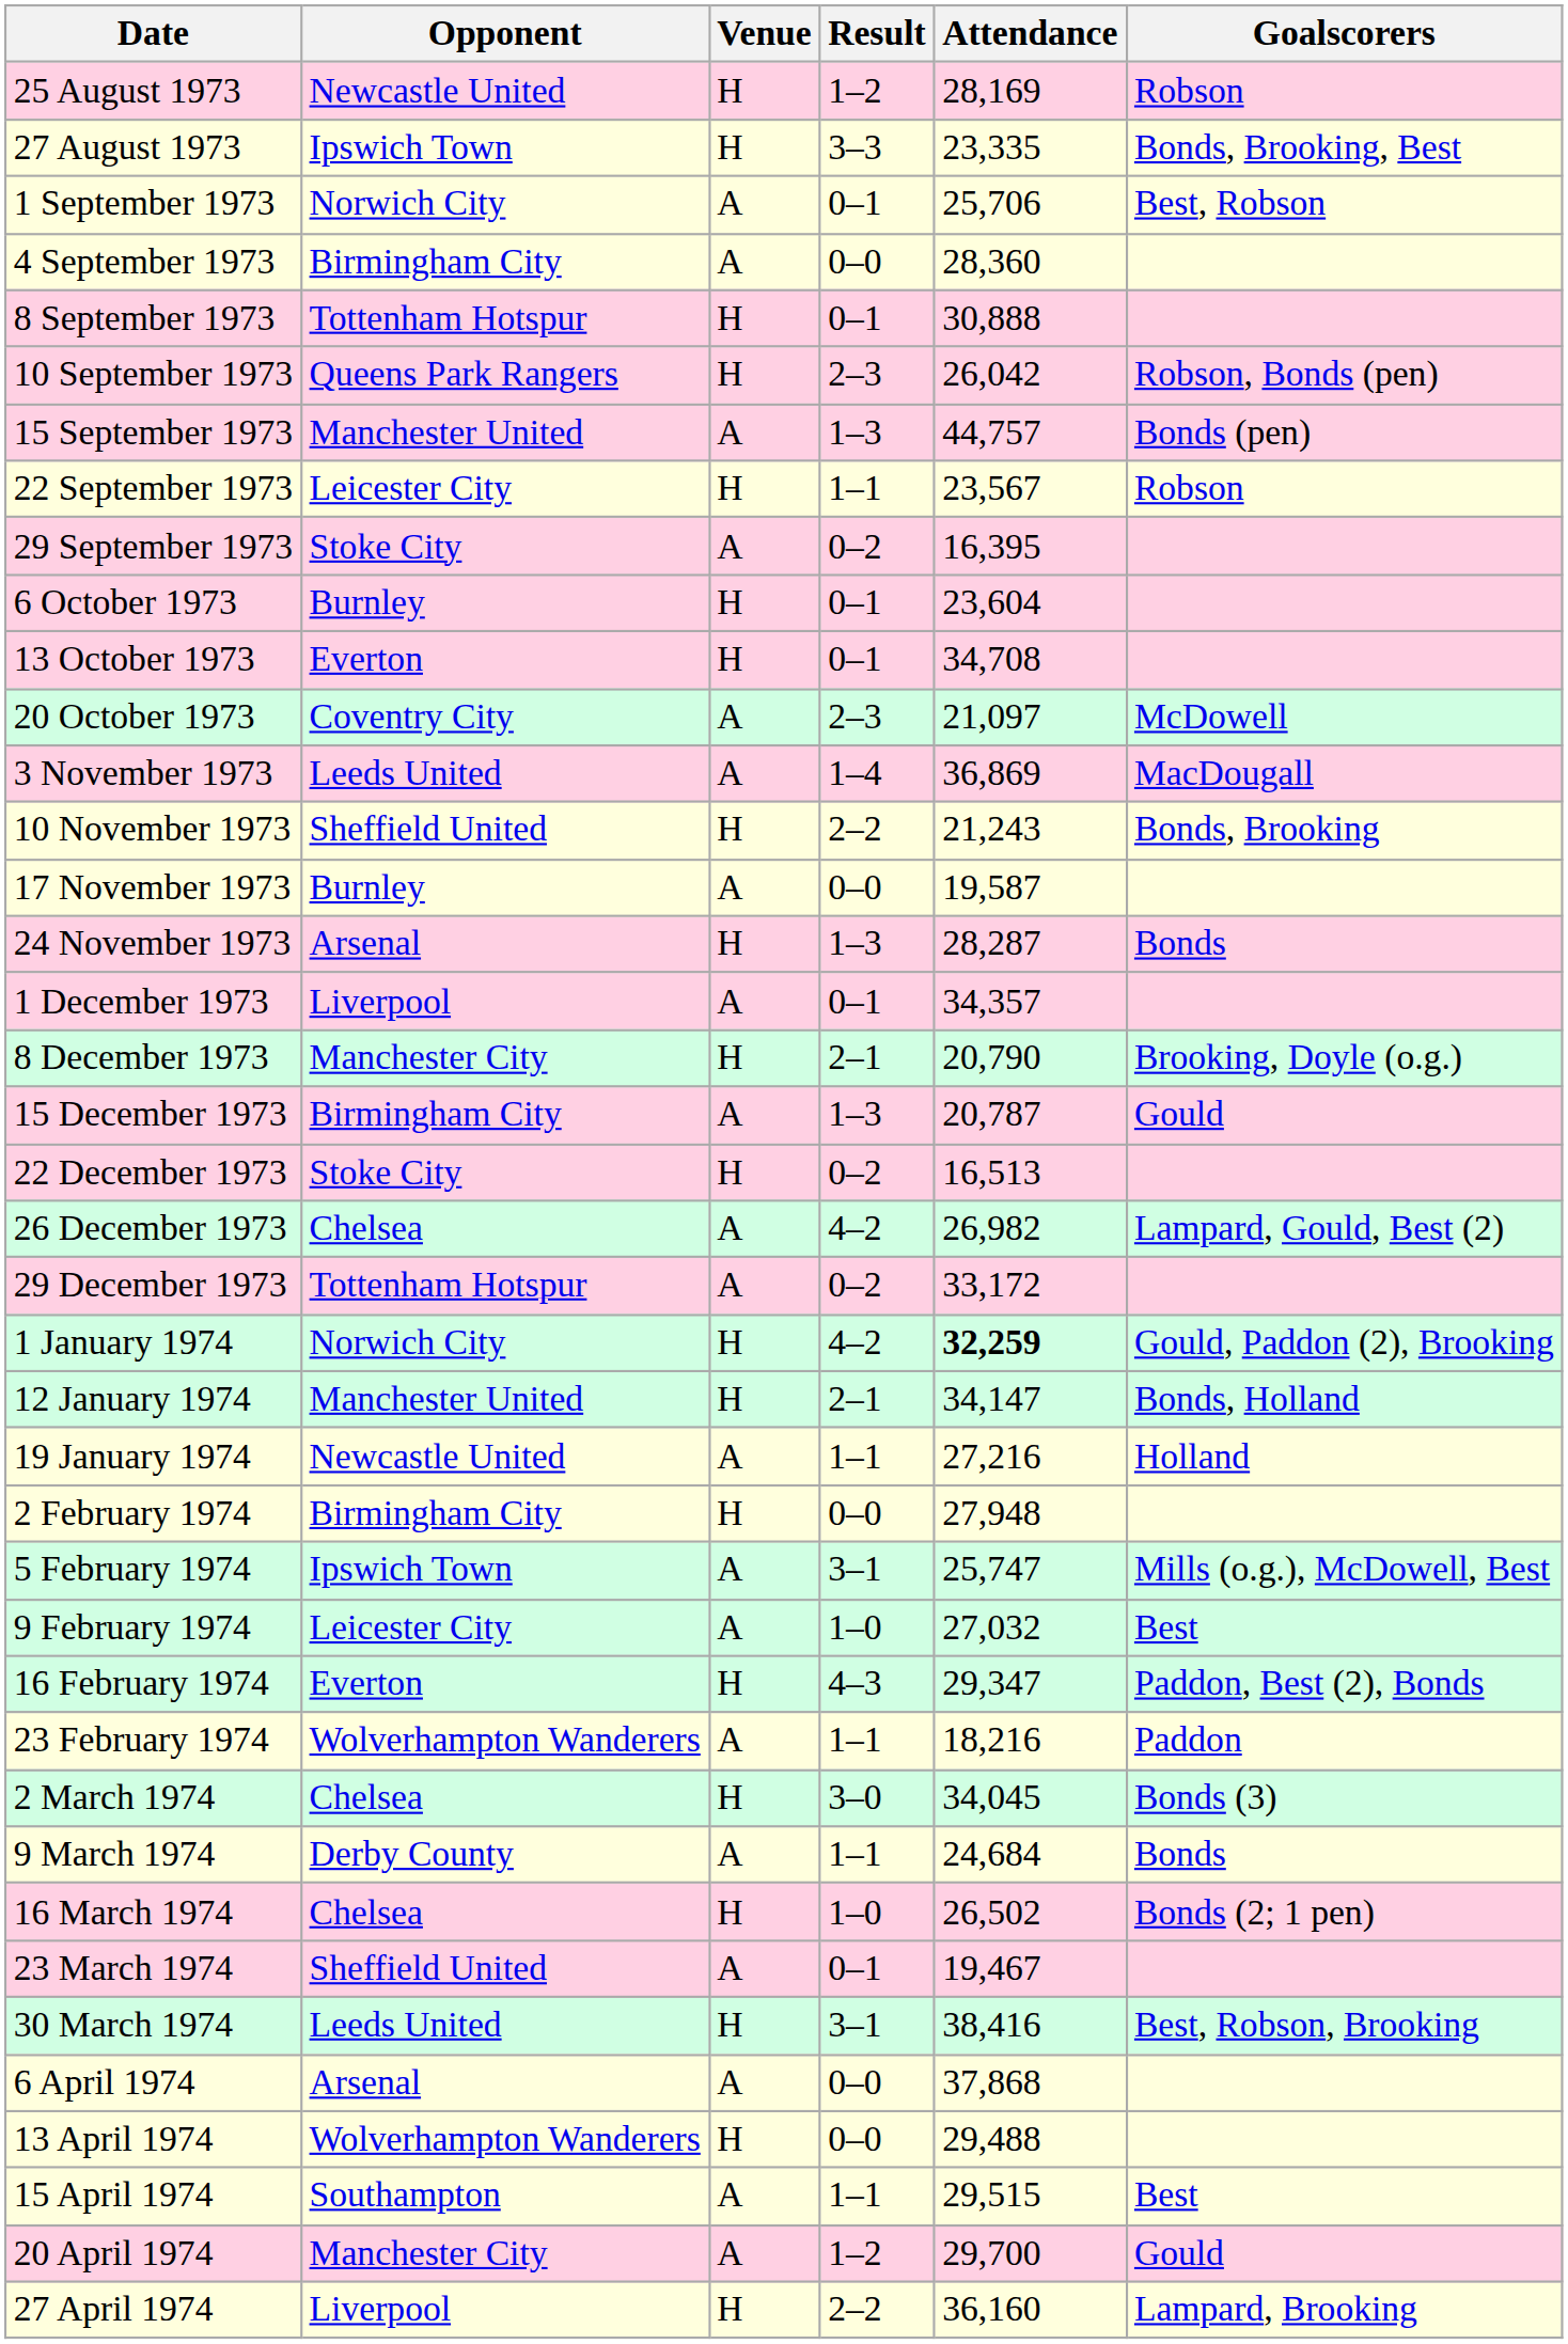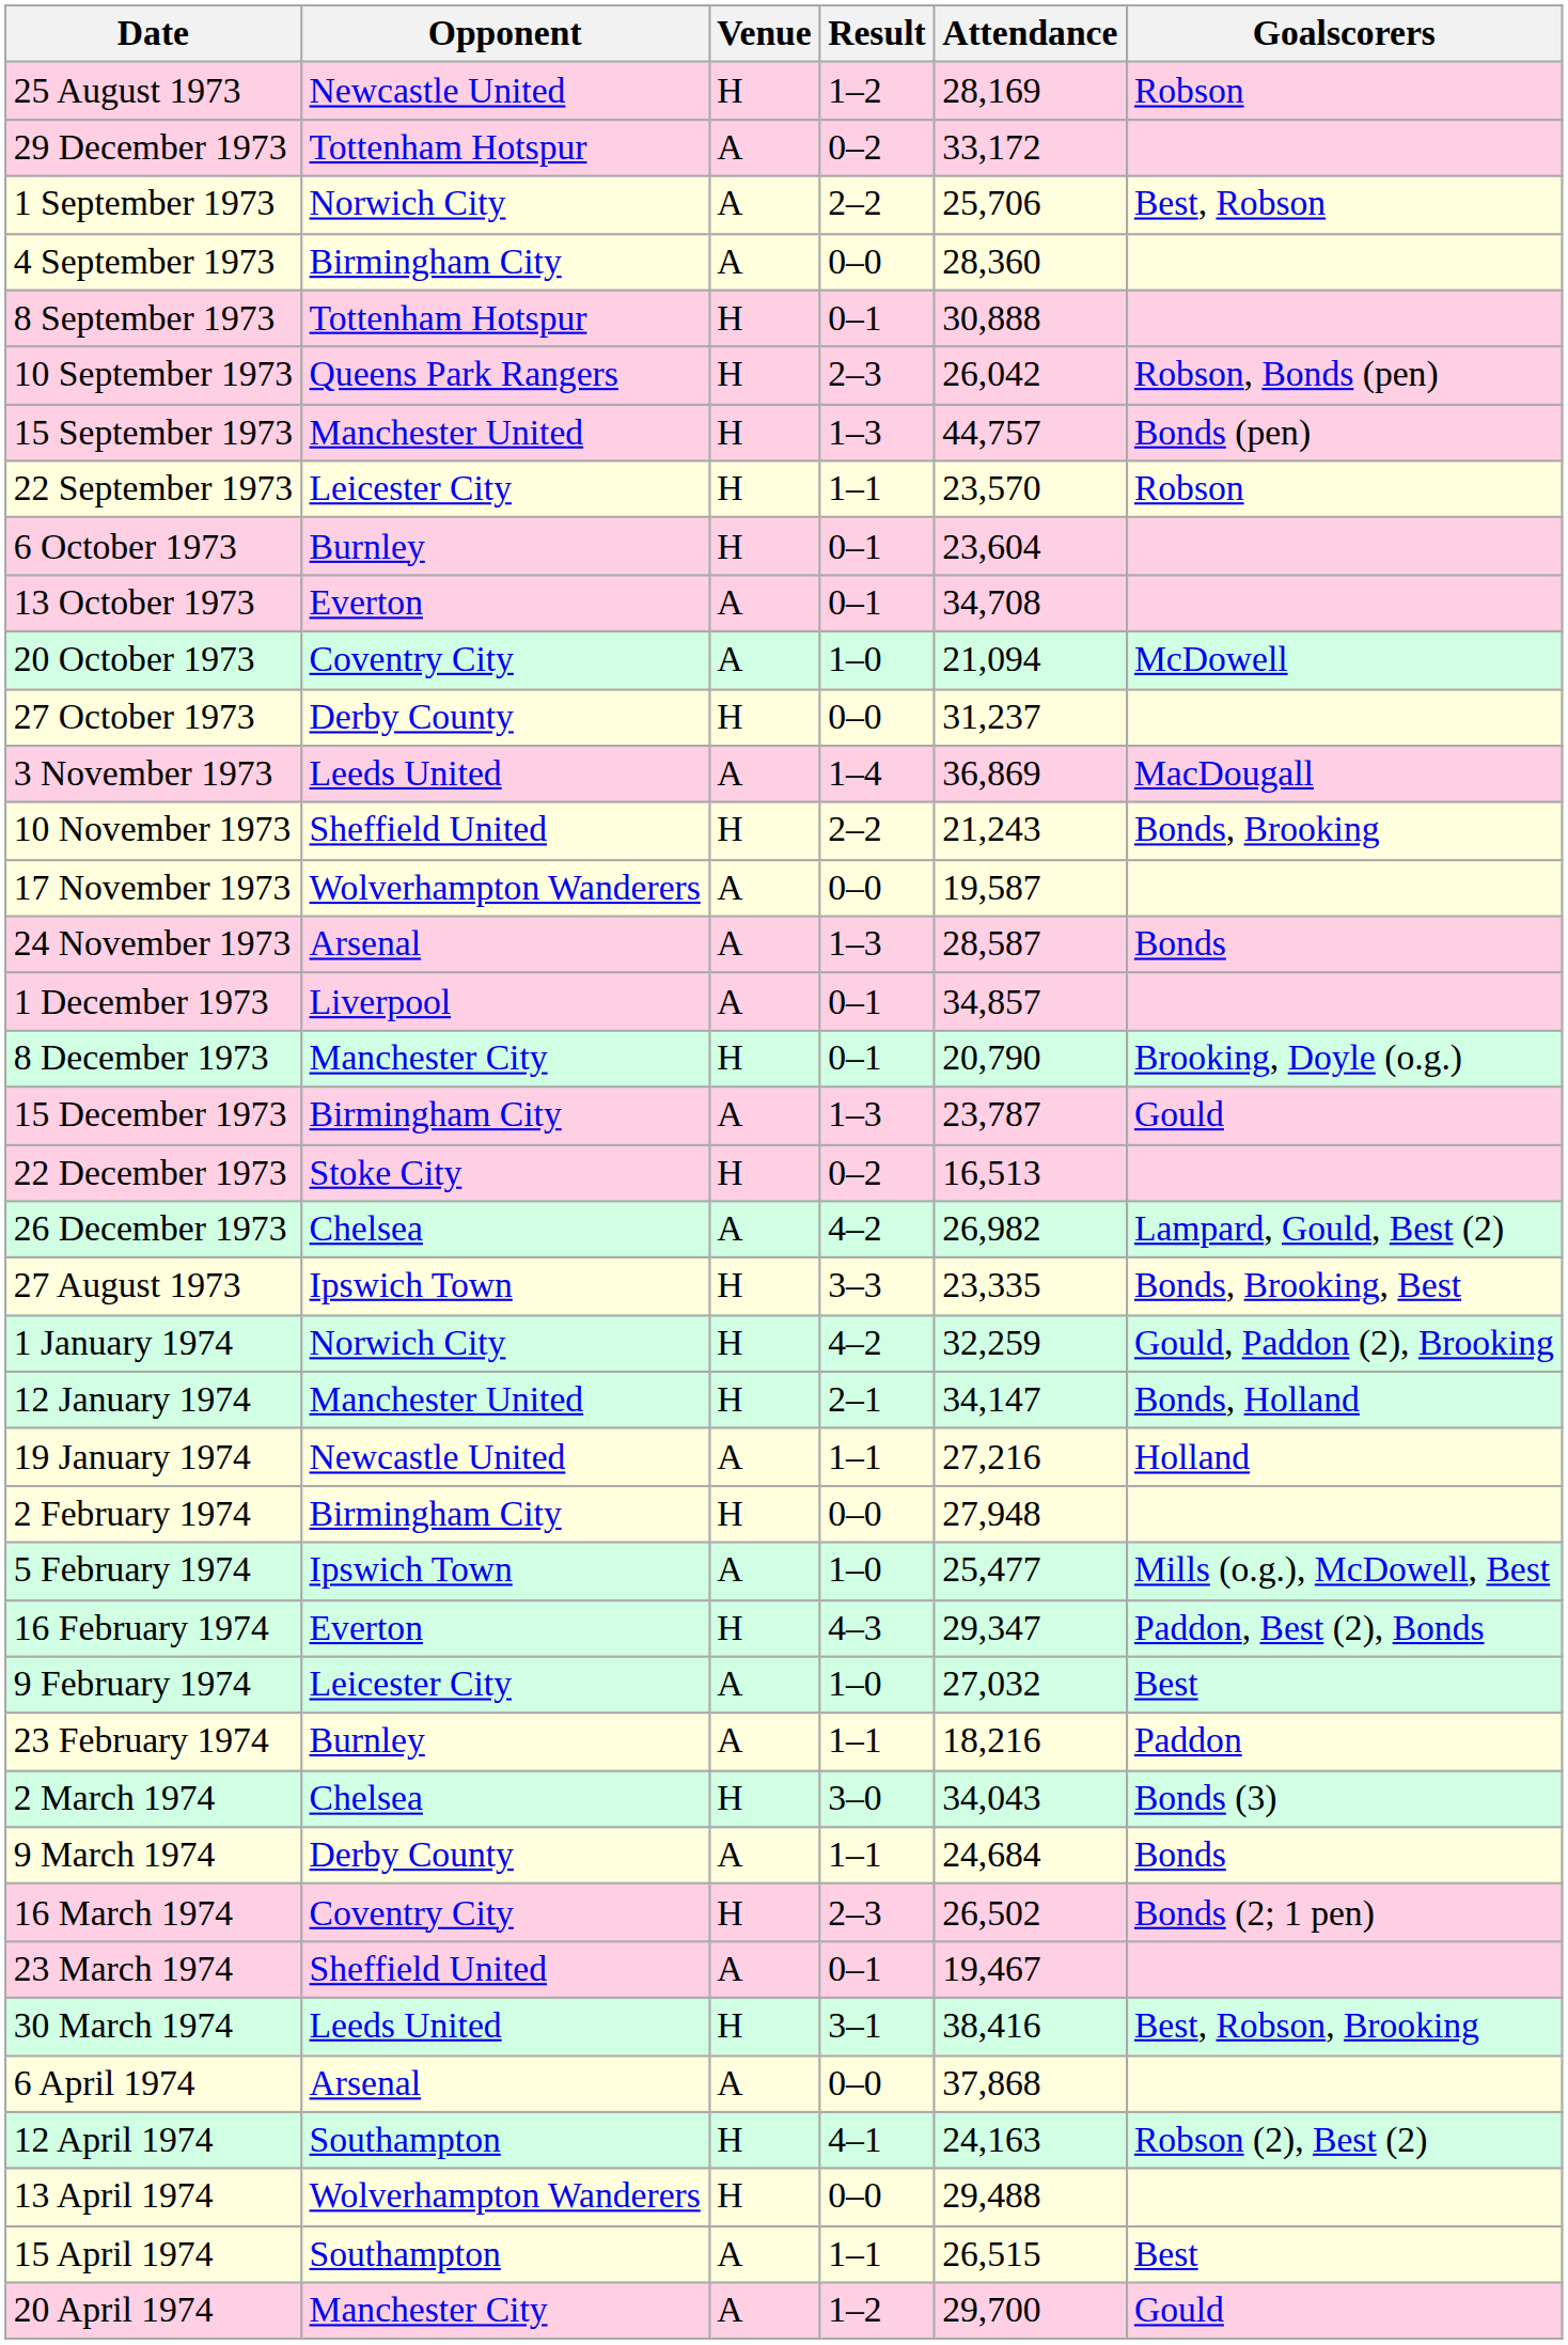 <table class="wikitable">
 <tr>
 <th>Date</th>
 <th>Opponent</th>
 <th>Venue</th>
 <th>Result</th>
 <th>Attendance</th>
 <th>Goalscorers</th>
 </tr>
 <tr style="background-color: #ffd0e3;">
 <td>25 August 1973</td>
 <td><a href='#'>Newcastle United</a></td>
 <td>H</td>
 <td>1–2</td>
 <td>28,169</td>
 <td><a href='#'>Robson</a></td>
 </tr>
-<tr style="background-color: #ffffdd;">
-<td>27 August 1973</td>
-<td><a href='#'>Ipswich Town</a></td>
-<td>H</td>
-<td>3–3</td>
-<td>23,335</td>
-<td><a href='#'>Bonds</a>, <a href='#'>Brooking</a>, <a href='#'>Best</a></td>
+<tr style="background-color: #ffd0e3;">
+<td>29 December 1973</td>
+<td><a href='#'>Tottenham Hotspur</a></td>
+<td>A</td>
+<td>0–2</td>
+<td>33,172</td>
+<td></td>
 </tr>
 <tr style="background-color: #ffffdd;">
 <td>1 September 1973</td>
 <td><a href='#'>Norwich City</a></td>
 <td>A</td>
-<td>0–1</td>
+<td>2–2</td>
 <td>25,706</td>
 <td><a href='#'>Best</a>, <a href='#'>Robson</a></td>
 </tr>
 <tr style="background-color: #ffffdd;">
 <td>4 September 1973</td>
 <td><a href='#'>Birmingham City</a></td>
 <td>A</td>
 <td>0–0</td>
 <td>28,360</td>
 <td></td>
 </tr>
 <tr style="background-color: #ffd0e3;">
 <td>8 September 1973</td>
 <td><a href='#'>Tottenham Hotspur</a></td>
 <td>H</td>
 <td>0–1</td>
 <td>30,888</td>
 <td></td>
 </tr>
 <tr style="background-color: #ffd0e3;">
 <td>10 September 1973</td>
 <td><a href='#'>Queens Park Rangers</a></td>
 <td>H</td>
 <td>2–3</td>
 <td>26,042</td>
 <td><a href='#'>Robson</a>, <a href='#'>Bonds</a> (pen)</td>
 </tr>
 <tr style="background-color: #ffd0e3;">
 <td>15 September 1973</td>
 <td><a href='#'>Manchester United</a></td>
-<td>A</td>
+<td>H</td>
 <td>1–3</td>
 <td>44,757</td>
 <td><a href='#'>Bonds</a> (pen)</td>
 </tr>
 <tr style="background-color: #ffffdd;">
 <td>22 September 1973</td>
 <td><a href='#'>Leicester City</a></td>
 <td>H</td>
 <td>1–1</td>
-<td>23,567</td>
+<td>23,570</td>
 <td><a href='#'>Robson</a></td>
-</tr>
-<tr style="background-color: #ffd0e3;">
-<td>29 September 1973</td>
-<td><a href='#'>Stoke City</a></td>
-<td>A</td>
-<td>0–2</td>
-<td>16,395</td>
-<td></td>
 </tr>
 <tr style="background-color: #ffd0e3;">
 <td>6 October 1973</td>
 <td><a href='#'>Burnley</a></td>
 <td>H</td>
 <td>0–1</td>
 <td>23,604</td>
 <td></td>
 </tr>
 <tr style="background-color: #ffd0e3;">
 <td>13 October 1973</td>
 <td><a href='#'>Everton</a></td>
-<td>H</td>
+<td>A</td>
 <td>0–1</td>
 <td>34,708</td>
 <td></td>
 </tr>
 <tr style="background-color: #d0ffe3;">
 <td>20 October 1973</td>
 <td><a href='#'>Coventry City</a></td>
 <td>A</td>
-<td>2–3</td>
-<td>21,097</td>
+<td>1–0</td>
+<td>21,094</td>
 <td><a href='#'>McDowell</a></td>
+</tr>
+<tr style="background-color: #ffffdd;">
+<td>27 October 1973</td>
+<td><a href='#'>Derby County</a></td>
+<td>H</td>
+<td>0–0</td>
+<td>31,237</td>
+<td></td>
 </tr>
 <tr style="background-color: #ffd0e3;">
 <td>3 November 1973</td>
 <td><a href='#'>Leeds United</a></td>
 <td>A</td>
 <td>1–4</td>
 <td>36,869</td>
 <td><a href='#'>MacDougall</a></td>
 </tr>
 <tr style="background-color: #ffffdd;">
 <td>10 November 1973</td>
 <td><a href='#'>Sheffield United</a></td>
 <td>H</td>
 <td>2–2</td>
 <td>21,243</td>
 <td><a href='#'>Bonds</a>, <a href='#'>Brooking</a></td>
 </tr>
 <tr style="background-color: #ffffdd;">
 <td>17 November 1973</td>
-<td><a href='#'>Burnley</a></td>
+<td><a href='#'>Wolverhampton Wanderers</a></td>
 <td>A</td>
 <td>0–0</td>
 <td>19,587</td>
 <td></td>
 </tr>
 <tr style="background-color: #ffd0e3;">
 <td>24 November 1973</td>
 <td><a href='#'>Arsenal</a></td>
-<td>H</td>
+<td>A</td>
 <td>1–3</td>
-<td>28,287</td>
+<td>28,587</td>
 <td><a href='#'>Bonds</a></td>
 </tr>
 <tr style="background-color: #ffd0e3;">
 <td>1 December 1973</td>
 <td><a href='#'>Liverpool</a></td>
 <td>A</td>
 <td>0–1</td>
-<td>34,357</td>
+<td>34,857</td>
 <td></td>
 </tr>
 <tr style="background-color: #d0ffe3;">
 <td>8 December 1973</td>
 <td><a href='#'>Manchester City</a></td>
 <td>H</td>
-<td>2–1</td>
+<td>0–1</td>
 <td>20,790</td>
 <td><a href='#'>Brooking</a>, <a href='#'>Doyle</a> (o.g.)</td>
 </tr>
 <tr style="background-color: #ffd0e3;">
 <td>15 December 1973</td>
 <td><a href='#'>Birmingham City</a></td>
 <td>A</td>
 <td>1–3</td>
-<td>20,787</td>
+<td>23,787</td>
 <td><a href='#'>Gould</a></td>
 </tr>
 <tr style="background-color: #ffd0e3;">
 <td>22 December 1973</td>
 <td><a href='#'>Stoke City</a></td>
 <td>H</td>
 <td>0–2</td>
 <td>16,513</td>
 <td></td>
 </tr>
 <tr style="background-color: #d0ffe3;">
 <td>26 December 1973</td>
 <td><a href='#'>Chelsea</a></td>
 <td>A</td>
 <td>4–2</td>
 <td>26,982</td>
 <td><a href='#'>Lampard</a>, <a href='#'>Gould</a>, <a href='#'>Best</a> (2)</td>
 </tr>
-<tr style="background-color: #ffd0e3;">
-<td>29 December 1973</td>
-<td><a href='#'>Tottenham Hotspur</a></td>
-<td>A</td>
-<td>0–2</td>
-<td>33,172</td>
-<td></td>
+<tr style="background-color: #ffffdd;">
+<td>27 August 1973</td>
+<td><a href='#'>Ipswich Town</a></td>
+<td>H</td>
+<td>3–3</td>
+<td>23,335</td>
+<td><a href='#'>Bonds</a>, <a href='#'>Brooking</a>, <a href='#'>Best</a></td>
 </tr>
 <tr style="background-color: #d0ffe3;">
 <td>1 January 1974</td>
 <td><a href='#'>Norwich City</a></td>
 <td>H</td>
 <td>4–2</td>
-<td><strong>32,259</strong></td>
+<td>32,259</td>
 <td><a href='#'>Gould</a>, <a href='#'>Paddon</a> (2), <a href='#'>Brooking</a></td>
 </tr>
 <tr style="background-color: #d0ffe3;">
 <td>12 January 1974</td>
 <td><a href='#'>Manchester United</a></td>
 <td>H</td>
 <td>2–1</td>
 <td>34,147</td>
 <td><a href='#'>Bonds</a>, <a href='#'>Holland</a></td>
 </tr>
 <tr style="background-color: #ffffdd;">
 <td>19 January 1974</td>
 <td><a href='#'>Newcastle United</a></td>
 <td>A</td>
 <td>1–1</td>
 <td>27,216</td>
 <td><a href='#'>Holland</a></td>
 </tr>
 <tr style="background-color: #ffffdd;">
 <td>2 February 1974</td>
 <td><a href='#'>Birmingham City</a></td>
 <td>H</td>
 <td>0–0</td>
 <td>27,948</td>
 <td></td>
 </tr>
 <tr style="background-color: #d0ffe3;">
 <td>5 February 1974</td>
 <td><a href='#'>Ipswich Town</a></td>
 <td>A</td>
-<td>3–1</td>
-<td>25,747</td>
+<td>1–0</td>
+<td>25,477</td>
 <td><a href='#'>Mills</a> (o.g.), <a href='#'>McDowell</a>, <a href='#'>Best</a></td>
+</tr>
+<tr style="background-color: #d0ffe3;">
+<td>16 February 1974</td>
+<td><a href='#'>Everton</a></td>
+<td>H</td>
+<td>4–3</td>
+<td>29,347</td>
+<td><a href='#'>Paddon</a>, <a href='#'>Best</a> (2), <a href='#'>Bonds</a></td>
 </tr>
 <tr style="background-color: #d0ffe3;">
 <td>9 February 1974</td>
 <td><a href='#'>Leicester City</a></td>
 <td>A</td>
 <td>1–0</td>
 <td>27,032</td>
 <td><a href='#'>Best</a></td>
 </tr>
-<tr style="background-color: #d0ffe3;">
-<td>16 February 1974</td>
-<td><a href='#'>Everton</a></td>
-<td>H</td>
-<td>4–3</td>
-<td>29,347</td>
-<td><a href='#'>Paddon</a>, <a href='#'>Best</a> (2), <a href='#'>Bonds</a></td>
-</tr>
 <tr style="background-color: #ffffdd;">
 <td>23 February 1974</td>
-<td><a href='#'>Wolverhampton Wanderers</a></td>
+<td><a href='#'>Burnley</a></td>
 <td>A</td>
 <td>1–1</td>
 <td>18,216</td>
 <td><a href='#'>Paddon</a></td>
 </tr>
 <tr style="background-color: #d0ffe3;">
 <td>2 March 1974</td>
 <td><a href='#'>Chelsea</a></td>
 <td>H</td>
 <td>3–0</td>
-<td>34,045</td>
+<td>34,043</td>
 <td><a href='#'>Bonds</a> (3)</td>
 </tr>
 <tr style="background-color: #ffffdd;">
 <td>9 March 1974</td>
 <td><a href='#'>Derby County</a></td>
 <td>A</td>
 <td>1–1</td>
 <td>24,684</td>
 <td><a href='#'>Bonds</a></td>
 </tr>
 <tr style="background-color: #ffd0e3;">
 <td>16 March 1974</td>
-<td><a href='#'>Chelsea</a></td>
+<td><a href='#'>Coventry City</a></td>
 <td>H</td>
-<td>1–0</td>
+<td>2–3</td>
 <td>26,502</td>
 <td><a href='#'>Bonds</a> (2; 1 pen)</td>
 </tr>
 <tr style="background-color: #ffd0e3;">
 <td>23 March 1974</td>
 <td><a href='#'>Sheffield United</a></td>
 <td>A</td>
 <td>0–1</td>
 <td>19,467</td>
 <td></td>
 </tr>
 <tr style="background-color: #d0ffe3;">
 <td>30 March 1974</td>
 <td><a href='#'>Leeds United</a></td>
 <td>H</td>
 <td>3–1</td>
 <td>38,416</td>
 <td><a href='#'>Best</a>, <a href='#'>Robson</a>, <a href='#'>Brooking</a></td>
 </tr>
 <tr style="background-color: #ffffdd;">
 <td>6 April 1974</td>
 <td><a href='#'>Arsenal</a></td>
 <td>A</td>
 <td>0–0</td>
 <td>37,868</td>
 <td></td>
 </tr>
+<tr style="background-color: #d0ffe3;">
+<td>12 April 1974</td>
+<td><a href='#'>Southampton</a></td>
+<td>H</td>
+<td>4–1</td>
+<td>24,163</td>
+<td><a href='#'>Robson</a> (2), <a href='#'>Best</a> (2)</td>
+</tr>
 <tr style="background-color: #ffffdd;">
 <td>13 April 1974</td>
 <td><a href='#'>Wolverhampton Wanderers</a></td>
 <td>H</td>
 <td>0–0</td>
 <td>29,488</td>
 <td></td>
 </tr>
 <tr style="background-color: #ffffdd;">
 <td>15 April 1974</td>
 <td><a href='#'>Southampton</a></td>
 <td>A</td>
 <td>1–1</td>
-<td>29,515</td>
+<td>26,515</td>
 <td><a href='#'>Best</a></td>
 </tr>
 <tr style="background-color: #ffd0e3;">
 <td>20 April 1974</td>
 <td><a href='#'>Manchester City</a></td>
 <td>A</td>
 <td>1–2</td>
 <td>29,700</td>
 <td><a href='#'>Gould</a></td>
 </tr>
-<tr style="background-color: #ffffdd;">
-<td>27 April 1974</td>
-<td><a href='#'>Liverpool</a></td>
-<td>H</td>
-<td>2–2</td>
-<td>36,160</td>
-<td><a href='#'>Lampard</a>, <a href='#'>Brooking</a></td>
-</tr>
 </table>
